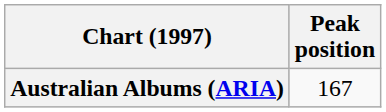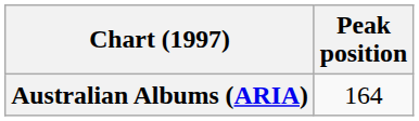 <table class="wikitable plainrowheaders">
 <tr>
 <th scope="col">Chart (1997)</th>
 <th scope="col">Peak<br>position</th>
 </tr>
 <tr>
 <th scope="row">Australian Albums (<a href='#'>ARIA</a>)</th>
-<td align="center">167</td>
+<td align="center">164</td>
 </tr>
 </table>
